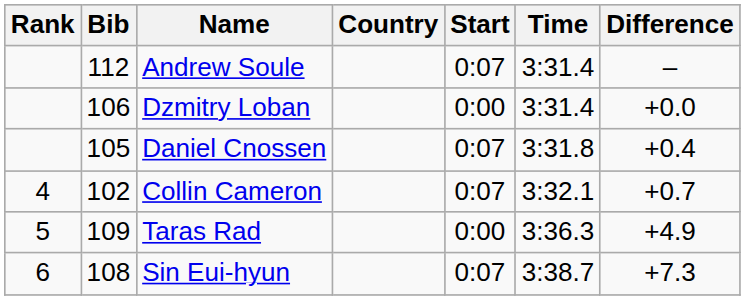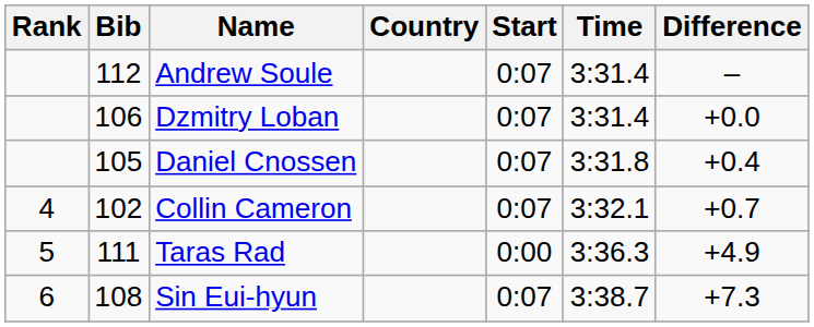 <table class="wikitable sortable" style="text-align:center">
 <tr>
 <th>Rank</th>
 <th>Bib</th>
 <th>Name</th>
 <th>Country</th>
 <th>Start</th>
 <th>Time</th>
 <th>Difference</th>
 </tr>
 <tr>
 <td></td>
 <td>112</td>
 <td align=left><a href='#'>Andrew Soule</a></td>
 <td align=left></td>
 <td>0:07</td>
 <td>3:31.4</td>
 <td>–</td>
 </tr>
 <tr>
 <td></td>
 <td>106</td>
 <td align=left><a href='#'>Dzmitry Loban</a></td>
 <td align=left></td>
-<td>0:00</td>
+<td>0:07</td>
 <td>3:31.4</td>
 <td>+0.0</td>
 </tr>
 <tr>
 <td></td>
 <td>105</td>
 <td align=left><a href='#'>Daniel Cnossen</a></td>
 <td align=left></td>
 <td>0:07</td>
 <td>3:31.8</td>
 <td>+0.4</td>
 </tr>
 <tr>
 <td>4</td>
 <td>102</td>
 <td align=left><a href='#'>Collin Cameron</a></td>
 <td align=left></td>
 <td>0:07</td>
 <td>3:32.1</td>
 <td>+0.7</td>
 </tr>
 <tr>
 <td>5</td>
-<td>109</td>
+<td>111</td>
 <td align=left><a href='#'>Taras Rad</a></td>
 <td align=left></td>
 <td>0:00</td>
 <td>3:36.3</td>
 <td>+4.9</td>
 </tr>
 <tr>
 <td>6</td>
 <td>108</td>
 <td align=left><a href='#'>Sin Eui-hyun</a></td>
 <td align=left></td>
 <td>0:07</td>
 <td>3:38.7</td>
 <td>+7.3</td>
 </tr>
 </table>
